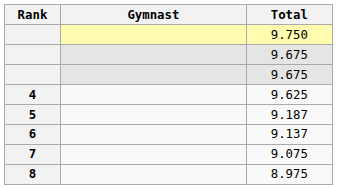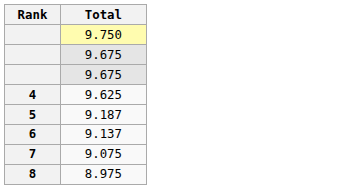 <table class="wikitable sortable" style="text-align:center; font-size:95%">
 <tr>
 <th scope="col" style="width:50px;">Rank</th>
-<th scope="col" style="width:180px;">Gymnast</th>
 <th scope="col" style="width:80px;">Total</th>
 </tr>
 <tr style="background:#fffcaf;">
 <th scope=row style="text-align:center"></th>
-<td style="text-align:left;"></td>
 <td>9.750</td>
 </tr>
 <tr style="background:#e5e5e5;">
 <th scope=row style="text-align:center"></th>
-<td style="text-align:left;"></td>
 <td>9.675</td>
 </tr>
 <tr style="background:#e5e5e5;">
 <th scope=row style="text-align:center"></th>
-<td style="text-align:left;"></td>
 <td>9.675</td>
 </tr>
 <tr>
 <th scope=row style="text-align:center">4</th>
-<td style="text-align:left;"></td>
 <td>9.625</td>
 </tr>
 <tr>
 <th scope=row style="text-align:center">5</th>
-<td style="text-align:left;"></td>
 <td>9.187</td>
 </tr>
 <tr>
 <th scope=row style="text-align:center">6</th>
-<td style="text-align:left;"></td>
 <td>9.137</td>
 </tr>
 <tr>
 <th scope=row style="text-align:center">7</th>
-<td style="text-align:left;"></td>
 <td>9.075</td>
 </tr>
 <tr>
 <th scope=row style="text-align:center">8</th>
-<td style="text-align:left;"></td>
 <td>8.975</td>
 </tr>
 </table>
